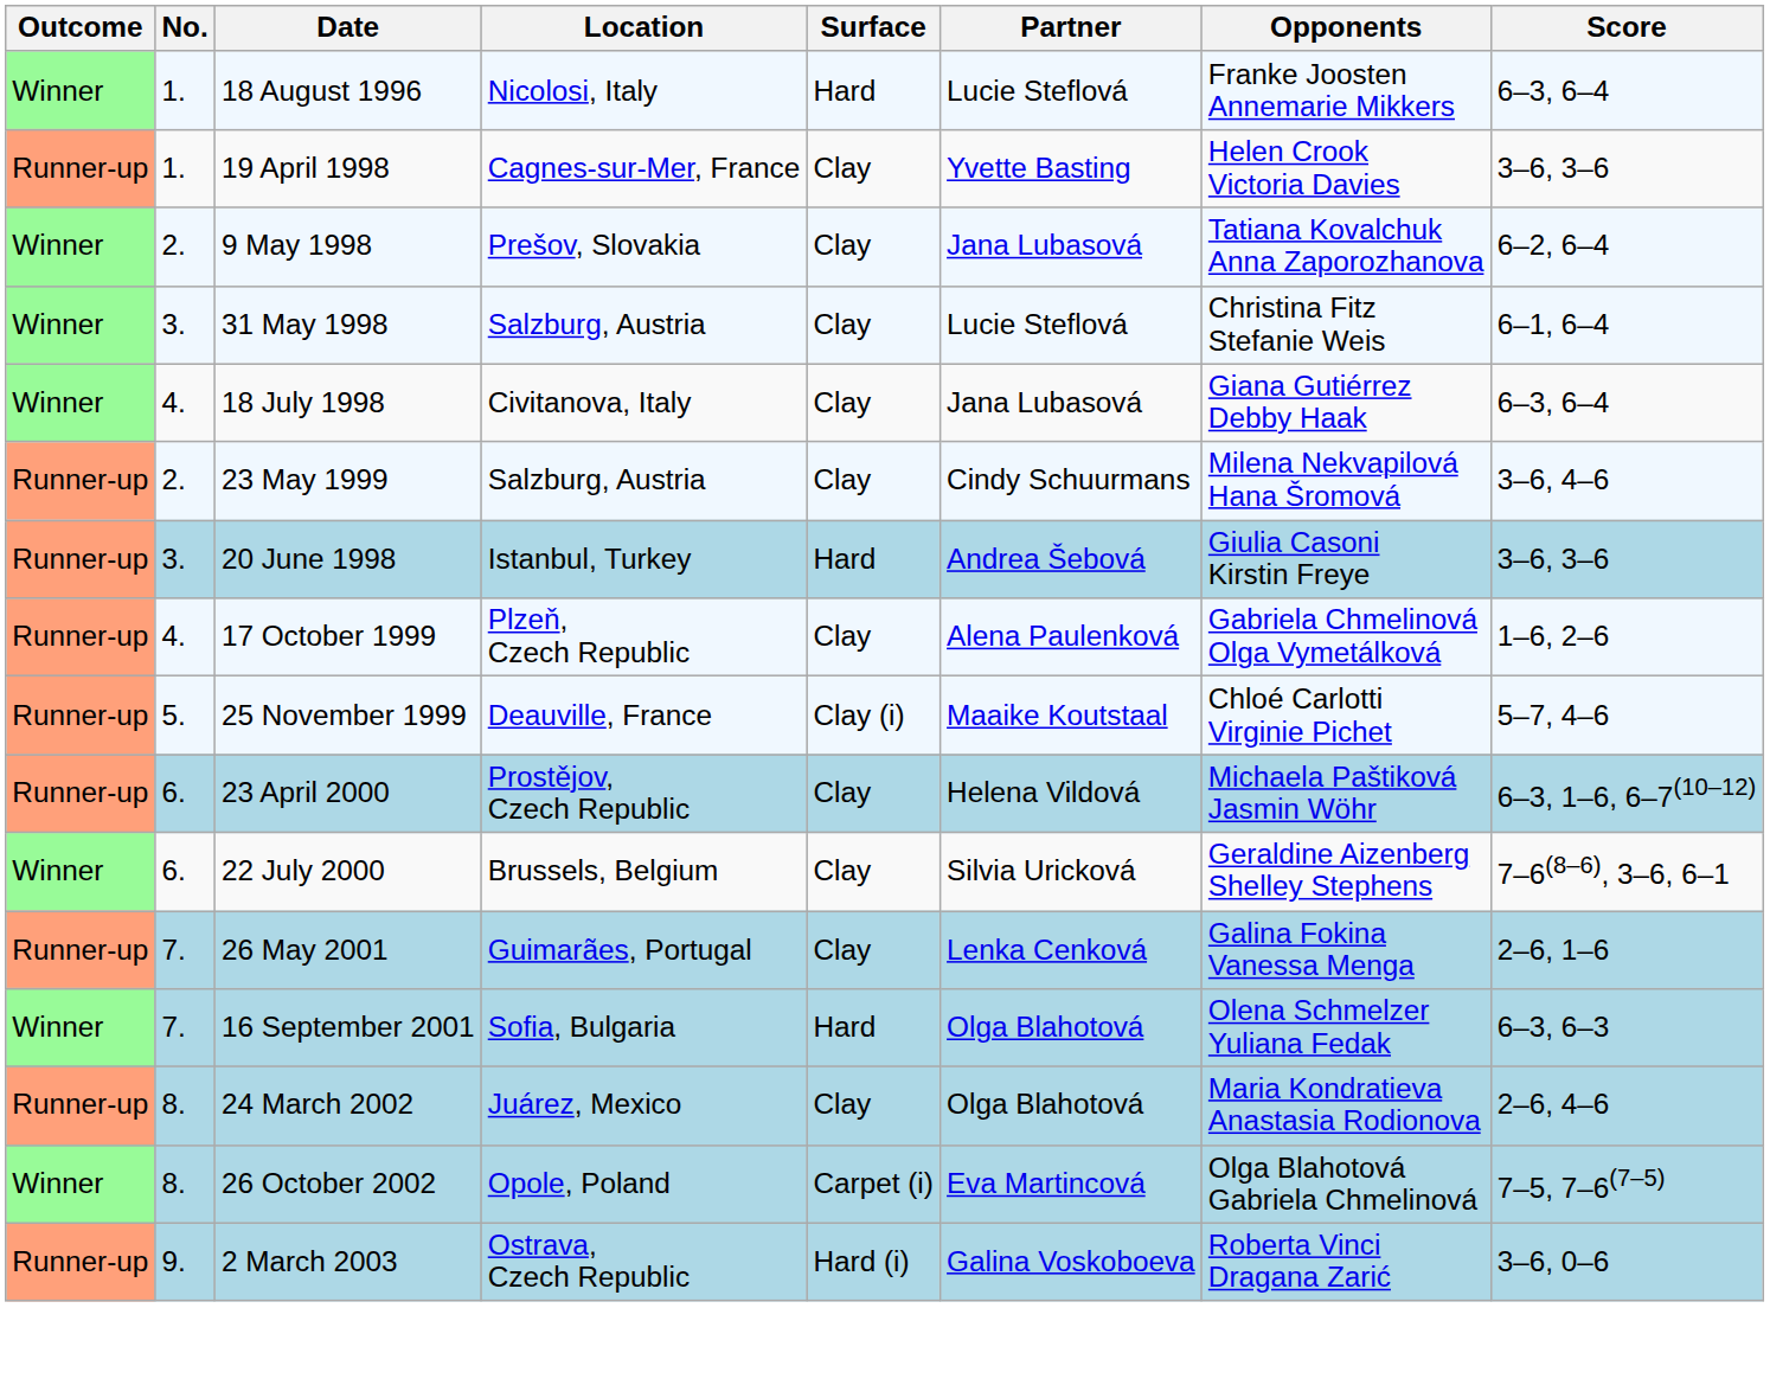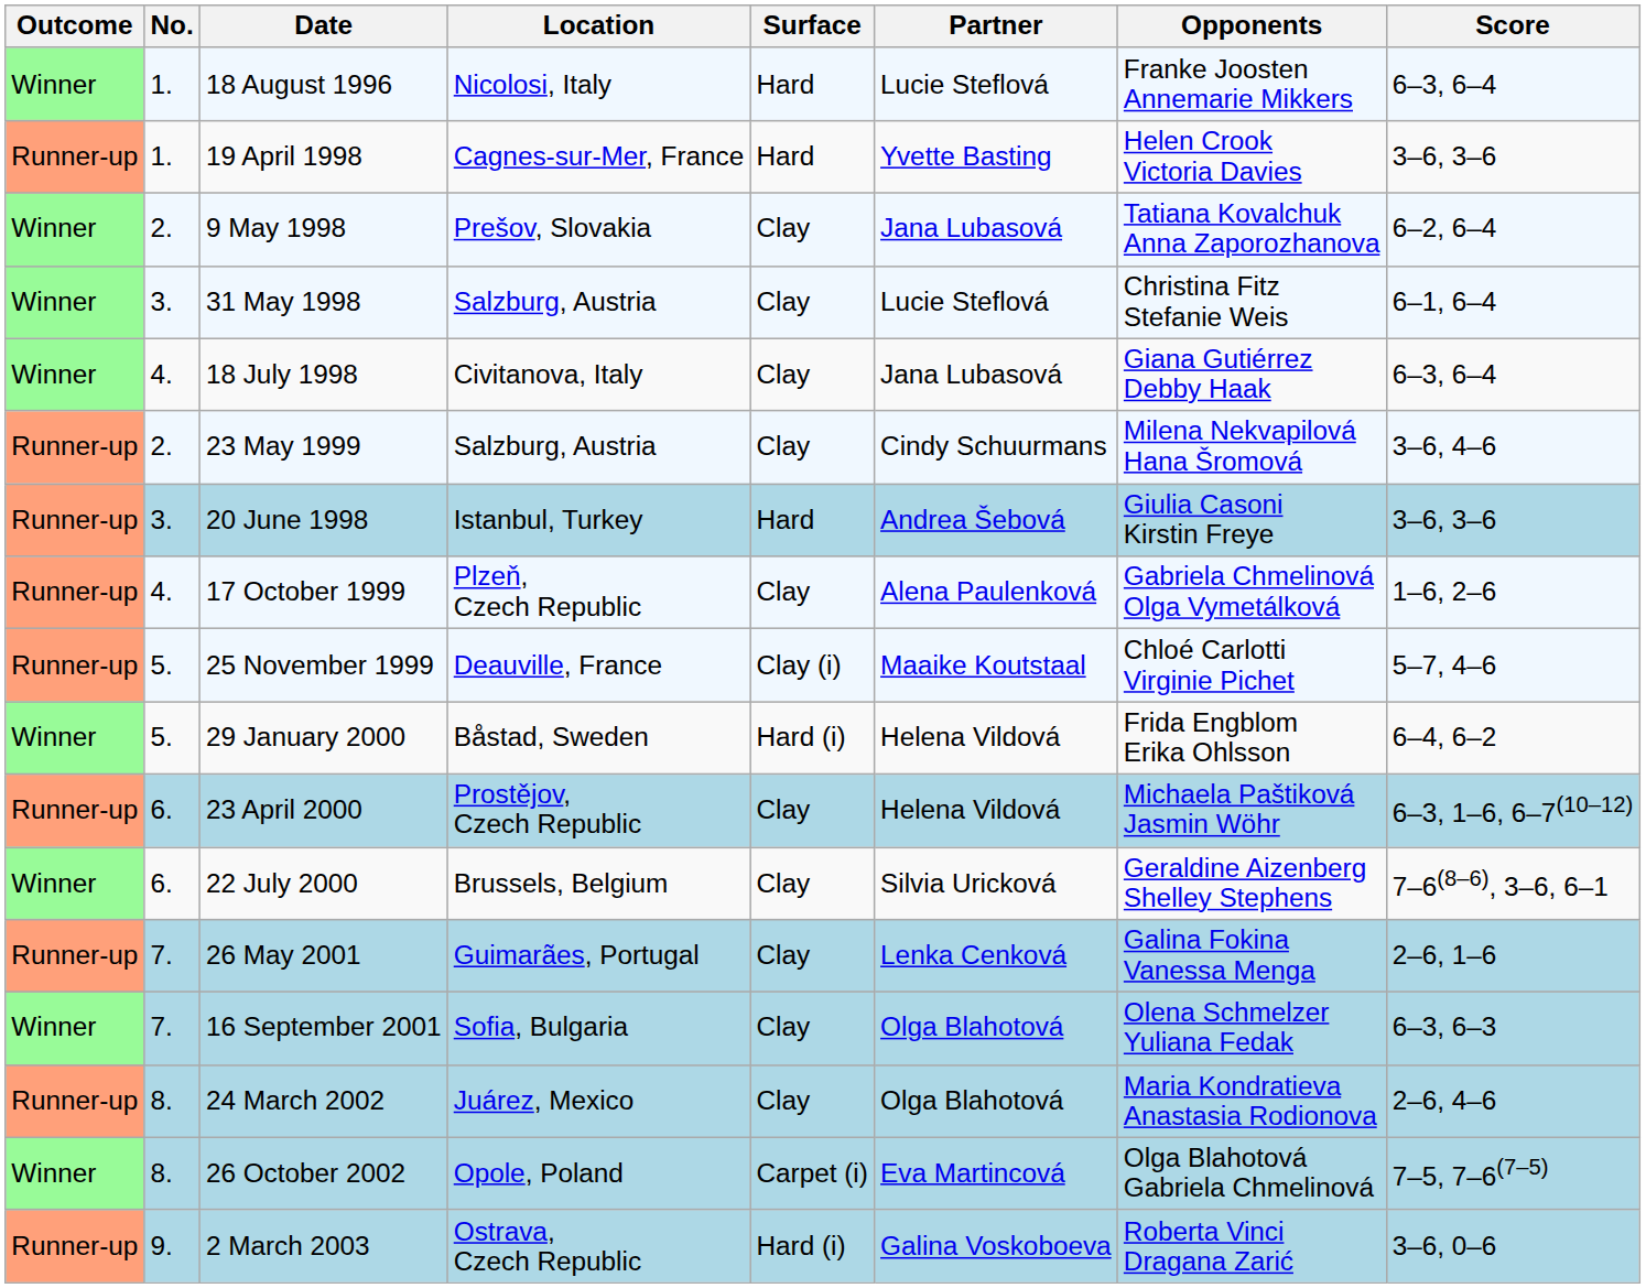 <table class="sortable wikitable">
 <tr>
 <th>Outcome</th>
 <th>No.</th>
 <th>Date</th>
 <th>Location</th>
 <th>Surface</th>
 <th>Partner</th>
 <th>Opponents</th>
 <th class="unsortable">Score</th>
 </tr>
 <tr style="background:#f0f8ff;">
 <td style="background:#98fb98;">Winner</td>
 <td>1.</td>
 <td>18 August 1996</td>
 <td><a href='#'>Nicolosi</a>, Italy</td>
 <td>Hard</td>
 <td> Lucie Steflová</td>
 <td> Franke Joosten <br>  <a href='#'>Annemarie Mikkers</a></td>
 <td>6–3, 6–4</td>
 </tr>
 <tr>
 <td style="background:#ffa07a;">Runner-up</td>
 <td>1.</td>
 <td>19 April 1998</td>
 <td><a href='#'>Cagnes-sur-Mer</a>, France</td>
-<td>Clay</td>
+<td>Hard</td>
 <td> <a href='#'>Yvette Basting</a></td>
 <td> <a href='#'>Helen Crook</a> <br>  <a href='#'>Victoria Davies</a></td>
 <td>3–6, 3–6</td>
 </tr>
 <tr style="background:#f0f8ff;">
 <td style="background:#98fb98;">Winner</td>
 <td>2.</td>
 <td>9 May 1998</td>
 <td><a href='#'>Prešov</a>, Slovakia</td>
 <td>Clay</td>
 <td> <a href='#'>Jana Lubasová</a></td>
 <td> <a href='#'>Tatiana Kovalchuk</a> <br>  <a href='#'>Anna Zaporozhanova</a></td>
 <td>6–2, 6–4</td>
 </tr>
 <tr style="background:#f0f8ff;">
 <td style="background:#98fb98;">Winner</td>
 <td>3.</td>
 <td>31 May 1998</td>
 <td><a href='#'>Salzburg</a>, Austria</td>
 <td>Clay</td>
 <td> Lucie Steflová</td>
 <td> Christina Fitz <br>  Stefanie Weis</td>
 <td>6–1, 6–4</td>
 </tr>
 <tr>
 <td style="background:#98fb98;">Winner</td>
 <td>4.</td>
 <td>18 July 1998</td>
 <td>Civitanova, Italy</td>
 <td>Clay</td>
 <td> Jana Lubasová</td>
 <td> <a href='#'>Giana Gutiérrez</a> <br>  <a href='#'>Debby Haak</a></td>
 <td>6–3, 6–4</td>
 </tr>
 <tr style="background:#f0f8ff;">
 <td style="background:#ffa07a;">Runner-up</td>
 <td>2.</td>
 <td>23 May 1999</td>
 <td>Salzburg, Austria</td>
 <td>Clay</td>
 <td> Cindy Schuurmans</td>
 <td> <a href='#'>Milena Nekvapilová</a> <br>  <a href='#'>Hana Šromová</a></td>
 <td>3–6, 4–6</td>
 </tr>
 <tr style="background:lightblue;">
 <td style="background:#ffa07a;">Runner-up</td>
 <td>3.</td>
 <td>20 June 1998</td>
 <td>Istanbul, Turkey</td>
 <td>Hard</td>
 <td> <a href='#'>Andrea Šebová</a></td>
 <td> <a href='#'>Giulia Casoni</a> <br>  Kirstin Freye</td>
 <td>3–6, 3–6</td>
 </tr>
 <tr style="background:#f0f8ff;">
 <td style="background:#ffa07a;">Runner-up</td>
 <td>4.</td>
 <td>17 October 1999</td>
 <td><a href='#'>Plzeň</a>, <br>Czech Republic</td>
 <td>Clay</td>
 <td> <a href='#'>Alena Paulenková</a></td>
 <td> <a href='#'>Gabriela Chmelinová</a> <br>  <a href='#'>Olga Vymetálková</a></td>
 <td>1–6, 2–6</td>
 </tr>
 <tr style="background:#f0f8ff;">
 <td bgcolor="FFA07A">Runner-up</td>
 <td>5.</td>
 <td>25 November 1999</td>
 <td><a href='#'>Deauville</a>, France</td>
 <td>Clay (i)</td>
 <td> <a href='#'>Maaike Koutstaal</a></td>
 <td> Chloé Carlotti <br>  <a href='#'>Virginie Pichet</a></td>
 <td>5–7, 4–6</td>
 </tr>
+<tr>
+<td bgcolor="98FB98">Winner</td>
+<td>5.</td>
+<td>29 January 2000</td>
+<td>Båstad, Sweden</td>
+<td>Hard (i)</td>
+<td> Helena Vildová</td>
+<td> Frida Engblom <br>  Erika Ohlsson</td>
+<td>6–4, 6–2</td>
+</tr>
 <tr style="background:lightblue;">
 <td bgcolor="FFA07A">Runner-up</td>
 <td>6.</td>
 <td>23 April 2000</td>
 <td><a href='#'>Prostějov</a>, <br>Czech Republic</td>
 <td>Clay</td>
 <td> Helena Vildová</td>
 <td> <a href='#'>Michaela Paštiková</a> <br>  <a href='#'>Jasmin Wöhr</a></td>
 <td>6–3, 1–6, 6–7<sup>(10–12)</sup></td>
 </tr>
 <tr>
 <td style="background:#98fb98;">Winner</td>
 <td>6.</td>
 <td>22 July 2000</td>
 <td>Brussels, Belgium</td>
 <td>Clay</td>
 <td> Silvia Uricková</td>
 <td> <a href='#'>Geraldine Aizenberg</a> <br>  <a href='#'>Shelley Stephens</a></td>
 <td>7–6<sup>(8–6)</sup>, 3–6, 6–1</td>
 </tr>
 <tr style="background:lightblue;">
 <td bgcolor="FFA07A">Runner-up</td>
 <td>7.</td>
 <td>26 May 2001</td>
 <td><a href='#'>Guimarães</a>, Portugal</td>
 <td>Clay</td>
 <td> <a href='#'>Lenka Cenková</a></td>
 <td> <a href='#'>Galina Fokina</a> <br>  <a href='#'>Vanessa Menga</a></td>
 <td>2–6, 1–6</td>
 </tr>
 <tr style="background:lightblue;">
 <td style="background:#98fb98;">Winner</td>
 <td>7.</td>
 <td>16 September 2001</td>
 <td><a href='#'>Sofia</a>, Bulgaria</td>
-<td>Hard</td>
+<td>Clay</td>
 <td> <a href='#'>Olga Blahotová</a></td>
 <td> <a href='#'>Olena Schmelzer</a> <br>  <a href='#'>Yuliana Fedak</a></td>
 <td>6–3, 6–3</td>
 </tr>
 <tr style="background:lightblue;">
 <td bgcolor="FFA07A">Runner-up</td>
 <td>8.</td>
 <td>24 March 2002</td>
 <td><a href='#'>Juárez</a>, Mexico</td>
 <td>Clay</td>
 <td> Olga Blahotová</td>
 <td> <a href='#'>Maria Kondratieva</a> <br>  <a href='#'>Anastasia Rodionova</a></td>
 <td>2–6, 4–6</td>
 </tr>
 <tr style="background:lightblue;">
 <td style="background:#98fb98;">Winner</td>
 <td>8.</td>
 <td>26 October 2002</td>
 <td><a href='#'>Opole</a>, Poland</td>
 <td>Carpet (i)</td>
 <td> <a href='#'>Eva Martincová</a></td>
 <td> Olga Blahotová <br>  Gabriela Chmelinová</td>
 <td>7–5, 7–6<sup>(7–5)</sup></td>
 </tr>
 <tr style="background:lightblue;">
 <td bgcolor="FFA07A">Runner-up</td>
 <td>9.</td>
 <td>2 March 2003</td>
 <td><a href='#'>Ostrava</a>, <br>Czech Republic</td>
 <td>Hard (i)</td>
 <td> <a href='#'>Galina Voskoboeva</a></td>
 <td> <a href='#'>Roberta Vinci</a> <br>  <a href='#'>Dragana Zarić</a></td>
 <td>3–6, 0–6</td>
 </tr>
 </table>
